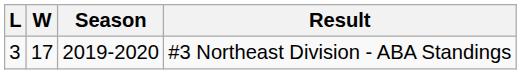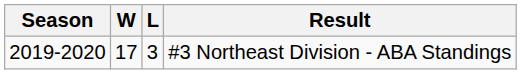 <table class="wikitable">
 <tr>
+<th>Season</th>
+<th>W</th>
 <th>L</th>
-<th>W</th>
-<th>Season</th>
 <th>Result</th>
 </tr>
 <tr>
+<td>2019-2020</td>
+<td>17</td>
 <td>3</td>
-<td>17</td>
-<td>2019-2020</td>
 <td>#3 Northeast Division - ABA Standings</td>
 </tr>
 </table>
